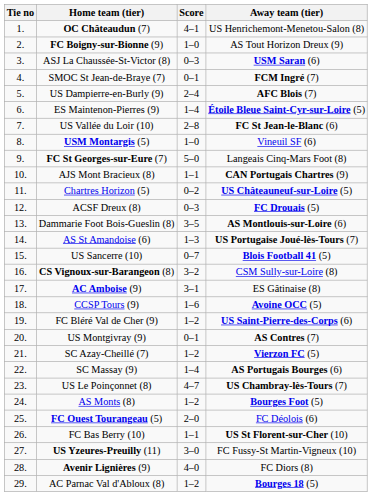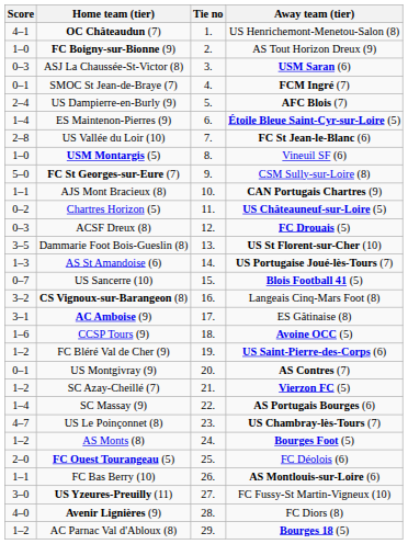 <table class="wikitable" style="text-align: center">
 <tr>
+<th>Score</th>
+<th>Home team (tier)</th>
 <th>Tie no</th>
-<th>Home team (tier)</th>
-<th>Score</th>
 <th>Away team (tier)</th>
 </tr>
 <tr>
+<td>4–1</td>
+<td><strong>OC Châteaudun</strong> (7)</td>
 <td>1.</td>
-<td><strong>OC Châteaudun</strong> (7)</td>
-<td>4–1</td>
 <td>US Henrichemont-Menetou-Salon (8)</td>
 </tr>
 <tr>
+<td>1–0 </td>
+<td><strong>FC Boigny-sur-Bionne</strong> (9)</td>
 <td>2.</td>
-<td><strong>FC Boigny-sur-Bionne</strong> (9)</td>
-<td>1–0 </td>
 <td>AS Tout Horizon Dreux (9)</td>
 </tr>
 <tr>
+<td>0–3</td>
+<td>ASJ La Chaussée-St-Victor (8)</td>
 <td>3.</td>
-<td>ASJ La Chaussée-St-Victor (8)</td>
-<td>0–3</td>
 <td><strong><a href='#'>USM Saran</a></strong> (6)</td>
 </tr>
 <tr>
+<td>0–1</td>
+<td>SMOC St Jean-de-Braye (7)</td>
 <td>4.</td>
-<td>SMOC St Jean-de-Braye (7)</td>
-<td>0–1</td>
 <td><strong>FCM Ingré</strong> (7)</td>
 </tr>
 <tr>
+<td>2–4</td>
+<td>US Dampierre-en-Burly (9)</td>
 <td>5.</td>
-<td>US Dampierre-en-Burly (9)</td>
-<td>2–4</td>
 <td><strong>AFC Blois</strong> (7)</td>
 </tr>
 <tr>
+<td>1–4</td>
+<td>ES Maintenon-Pierres (9)</td>
 <td>6.</td>
-<td>ES Maintenon-Pierres (9)</td>
-<td>1–4</td>
 <td><strong><a href='#'>Étoile Bleue Saint-Cyr-sur-Loire</a></strong> (5)</td>
 </tr>
 <tr>
+<td>2–8</td>
+<td>US Vallée du Loir (10)</td>
 <td>7.</td>
-<td>US Vallée du Loir (10)</td>
-<td>2–8</td>
 <td><strong>FC St Jean-le-Blanc</strong> (6)</td>
 </tr>
 <tr>
+<td>1–0</td>
+<td><strong><a href='#'>USM Montargis</a></strong> (5)</td>
 <td>8.</td>
-<td><strong><a href='#'>USM Montargis</a></strong> (5)</td>
-<td>1–0</td>
 <td><a href='#'>Vineuil SF</a> (6)</td>
 </tr>
 <tr>
+<td>5–0</td>
+<td><strong>FC St Georges-sur-Eure</strong> (7)</td>
 <td>9.</td>
-<td><strong>FC St Georges-sur-Eure</strong> (7)</td>
-<td>5–0</td>
+<td><a href='#'>CSM Sully-sur-Loire</a> (8)</td>
+</tr>
+<tr>
+<td>1–1 </td>
+<td>AJS Mont Bracieux (8)</td>
+<td>10.</td>
+<td><strong>CAN Portugais Chartres</strong> (9)</td>
+</tr>
+<tr>
+<td>0–2</td>
+<td><a href='#'>Chartres Horizon</a> (5)</td>
+<td>11.</td>
+<td><strong><a href='#'>US Châteauneuf-sur-Loire</a></strong> (5)</td>
+</tr>
+<tr>
+<td>0–3</td>
+<td>ACSF Dreux (8)</td>
+<td>12.</td>
+<td><strong><a href='#'>FC Drouais</a></strong> (5)</td>
+</tr>
+<tr>
+<td>3–5</td>
+<td>Dammarie Foot Bois-Gueslin (8)</td>
+<td>13.</td>
+<td><strong>US St Florent-sur-Cher</strong> (10)</td>
+</tr>
+<tr>
+<td>1–3</td>
+<td><a href='#'>AS St Amandoise</a> (6)</td>
+<td>14.</td>
+<td><strong>US Portugaise Joué-lès-Tours</strong> (7)</td>
+</tr>
+<tr>
+<td>0–7</td>
+<td>US Sancerre (10)</td>
+<td>15.</td>
+<td><strong><a href='#'>Blois Football 41</a></strong> (5)</td>
+</tr>
+<tr>
+<td>3–2</td>
+<td><strong>CS Vignoux-sur-Barangeon</strong> (8)</td>
+<td>16.</td>
 <td>Langeais Cinq-Mars Foot (8)</td>
 </tr>
 <tr>
-<td>10.</td>
-<td>AJS Mont Bracieux (8)</td>
-<td>1–1 </td>
-<td><strong>CAN Portugais Chartres</strong> (9)</td>
+<td>3–1</td>
+<td><strong><a href='#'>AC Amboise</a></strong> (9)</td>
+<td>17.</td>
+<td>ES Gâtinaise (8)</td>
 </tr>
 <tr>
-<td>11.</td>
-<td><a href='#'>Chartres Horizon</a> (5)</td>
-<td>0–2</td>
-<td><strong><a href='#'>US Châteauneuf-sur-Loire</a></strong> (5)</td>
+<td>1–6</td>
+<td><a href='#'>CCSP Tours</a> (9)</td>
+<td>18.</td>
+<td><strong><a href='#'>Avoine OCC</a></strong> (5)</td>
 </tr>
 <tr>
-<td>12.</td>
-<td>ACSF Dreux (8)</td>
-<td>0–3</td>
-<td><strong><a href='#'>FC Drouais</a></strong> (5)</td>
+<td>1–2</td>
+<td>FC Bléré Val de Cher (9)</td>
+<td>19.</td>
+<td><strong><a href='#'>US Saint-Pierre-des-Corps</a></strong> (6)</td>
 </tr>
 <tr>
-<td>13.</td>
-<td>Dammarie Foot Bois-Gueslin (8)</td>
-<td>3–5</td>
+<td>0–1</td>
+<td>US Montgivray (9)</td>
+<td>20.</td>
+<td><strong>AS Contres</strong> (7)</td>
+</tr>
+<tr>
+<td>1–2</td>
+<td>SC Azay-Cheillé (7)</td>
+<td>21.</td>
+<td><strong><a href='#'>Vierzon FC</a></strong> (5)</td>
+</tr>
+<tr>
+<td>1–4</td>
+<td>SC Massay (9)</td>
+<td>22.</td>
+<td><strong>AS Portugais Bourges</strong> (6)</td>
+</tr>
+<tr>
+<td>4–7</td>
+<td>US Le Poinçonnet (8)</td>
+<td>23.</td>
+<td><strong>US Chambray-lès-Tours</strong> (7)</td>
+</tr>
+<tr>
+<td>1–2</td>
+<td><a href='#'>AS Monts</a> (8)</td>
+<td>24.</td>
+<td><strong><a href='#'>Bourges Foot</a></strong> (5)</td>
+</tr>
+<tr>
+<td>2–0</td>
+<td><strong><a href='#'>FC Ouest Tourangeau</a></strong> (5)</td>
+<td>25.</td>
+<td><a href='#'>FC Déolois</a> (6)</td>
+</tr>
+<tr>
+<td>1–1 </td>
+<td>FC Bas Berry (10)</td>
+<td>26.</td>
 <td><strong>AS Montlouis-sur-Loire</strong> (6)</td>
 </tr>
 <tr>
-<td>14.</td>
-<td><a href='#'>AS St Amandoise</a> (6)</td>
-<td>1–3</td>
-<td><strong>US Portugaise Joué-lès-Tours</strong> (7)</td>
-</tr>
-<tr>
-<td>15.</td>
-<td>US Sancerre (10)</td>
-<td>0–7</td>
-<td><strong><a href='#'>Blois Football 41</a></strong> (5)</td>
-</tr>
-<tr>
-<td>16.</td>
-<td><strong>CS Vignoux-sur-Barangeon</strong> (8)</td>
-<td>3–2</td>
-<td><a href='#'>CSM Sully-sur-Loire</a> (8)</td>
-</tr>
-<tr>
-<td>17.</td>
-<td><strong><a href='#'>AC Amboise</a></strong> (9)</td>
-<td>3–1</td>
-<td>ES Gâtinaise (8)</td>
-</tr>
-<tr>
-<td>18.</td>
-<td><a href='#'>CCSP Tours</a> (9)</td>
-<td>1–6</td>
-<td><strong><a href='#'>Avoine OCC</a></strong> (5)</td>
-</tr>
-<tr>
-<td>19.</td>
-<td>FC Bléré Val de Cher (9)</td>
-<td>1–2</td>
-<td><strong><a href='#'>US Saint-Pierre-des-Corps</a></strong> (6)</td>
-</tr>
-<tr>
-<td>20.</td>
-<td>US Montgivray (9)</td>
-<td>0–1</td>
-<td><strong>AS Contres</strong> (7)</td>
-</tr>
-<tr>
-<td>21.</td>
-<td>SC Azay-Cheillé (7)</td>
-<td>1–2</td>
-<td><strong><a href='#'>Vierzon FC</a></strong> (5)</td>
-</tr>
-<tr>
-<td>22.</td>
-<td>SC Massay (9)</td>
-<td>1–4</td>
-<td><strong>AS Portugais Bourges</strong> (6)</td>
-</tr>
-<tr>
-<td>23.</td>
-<td>US Le Poinçonnet (8)</td>
-<td>4–7</td>
-<td><strong>US Chambray-lès-Tours</strong> (7)</td>
-</tr>
-<tr>
-<td>24.</td>
-<td><a href='#'>AS Monts</a> (8)</td>
-<td>1–2</td>
-<td><strong><a href='#'>Bourges Foot</a></strong> (5)</td>
-</tr>
-<tr>
-<td>25.</td>
-<td><strong><a href='#'>FC Ouest Tourangeau</a></strong> (5)</td>
-<td>2–0</td>
-<td><a href='#'>FC Déolois</a> (6)</td>
-</tr>
-<tr>
-<td>26.</td>
-<td>FC Bas Berry (10)</td>
-<td>1–1 </td>
-<td><strong>US St Florent-sur-Cher</strong> (10)</td>
-</tr>
-<tr>
+<td>3–0</td>
+<td><strong>US Yzeures-Preuilly</strong> (11)</td>
 <td>27.</td>
-<td><strong>US Yzeures-Preuilly</strong> (11)</td>
-<td>3–0</td>
 <td>FC Fussy-St Martin-Vigneux (10)</td>
 </tr>
 <tr>
+<td>4–0</td>
+<td><strong>Avenir Lignières</strong> (9)</td>
 <td>28.</td>
-<td><strong>Avenir Lignières</strong> (9)</td>
-<td>4–0</td>
 <td>FC Diors (8)</td>
 </tr>
 <tr>
+<td>1–2</td>
+<td>AC Parnac Val d'Abloux (8)</td>
 <td>29.</td>
-<td>AC Parnac Val d'Abloux (8)</td>
-<td>1–2</td>
 <td><strong><a href='#'>Bourges 18</a></strong> (5)</td>
 </tr>
 </table>
